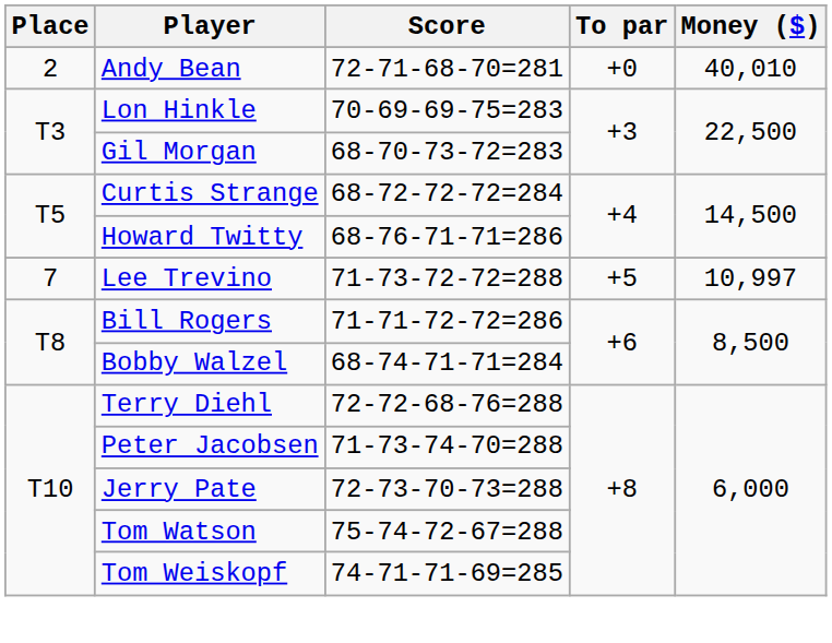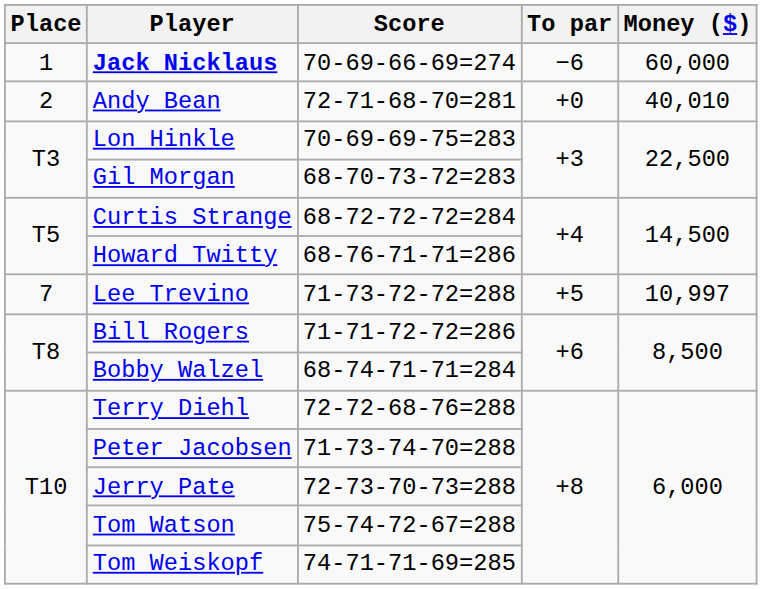 <table class="wikitable">
 <tr>
 <th>Place</th>
 <th>Player</th>
 <th>Score</th>
 <th>To par</th>
 <th>Money (<a href='#'>$</a>)</th>
+</tr>
+<tr>
+<td align="center">1</td>
+<td> <strong><a href='#'>Jack Nicklaus</a></strong></td>
+<td>70-69-66-69=274</td>
+<td align="center">−6</td>
+<td align=center>60,000</td>
 </tr>
 <tr>
 <td align="center">2</td>
 <td> <a href='#'>Andy Bean</a></td>
 <td>72-71-68-70=281</td>
 <td align="center">+0</td>
 <td align=center>40,010</td>
 </tr>
 <tr>
 <td rowspan=2 align="center">T3</td>
 <td> <a href='#'>Lon Hinkle</a></td>
 <td>70-69-69-75=283</td>
 <td rowspan=2 align="center">+3</td>
 <td rowspan=2 align=center>22,500</td>
 </tr>
 <tr>
 <td> <a href='#'>Gil Morgan</a></td>
 <td>68-70-73-72=283</td>
 </tr>
 <tr>
 <td rowspan=2 align="center">T5</td>
 <td> <a href='#'>Curtis Strange</a></td>
 <td>68-72-72-72=284</td>
 <td rowspan=2 align="center">+4</td>
 <td rowspan=2 align=center>14,500</td>
 </tr>
 <tr>
 <td> <a href='#'>Howard Twitty</a></td>
 <td>68-76-71-71=286</td>
 </tr>
 <tr>
 <td align="center">7</td>
 <td> <a href='#'>Lee Trevino</a></td>
 <td>71-73-72-72=288</td>
 <td align="center">+5</td>
 <td align=center>10,997</td>
 </tr>
 <tr>
 <td rowspan=2 align="center">T8</td>
 <td> <a href='#'>Bill Rogers</a></td>
 <td>71-71-72-72=286</td>
 <td rowspan=2 align="center">+6</td>
 <td rowspan=2 align=center>8,500</td>
 </tr>
 <tr>
 <td> <a href='#'>Bobby Walzel</a></td>
 <td>68-74-71-71=284</td>
 </tr>
 <tr>
 <td rowspan=5 align="center">T10</td>
 <td> <a href='#'>Terry Diehl</a></td>
 <td>72-72-68-76=288</td>
 <td rowspan=5 align="center">+8</td>
 <td rowspan=5 align=center>6,000</td>
 </tr>
 <tr>
 <td> <a href='#'>Peter Jacobsen</a></td>
 <td>71-73-74-70=288</td>
 </tr>
 <tr>
 <td> <a href='#'>Jerry Pate</a></td>
 <td>72-73-70-73=288</td>
 </tr>
 <tr>
 <td> <a href='#'>Tom Watson</a></td>
 <td>75-74-72-67=288</td>
 </tr>
 <tr>
 <td> <a href='#'>Tom Weiskopf</a></td>
 <td>74-71-71-69=285</td>
 </tr>
 </table>
